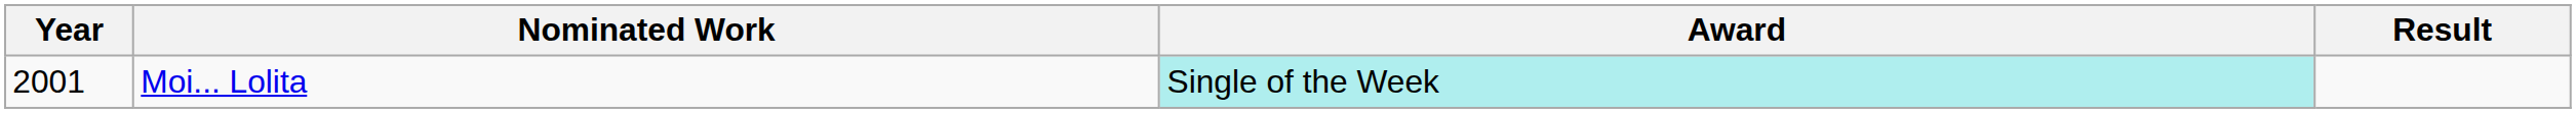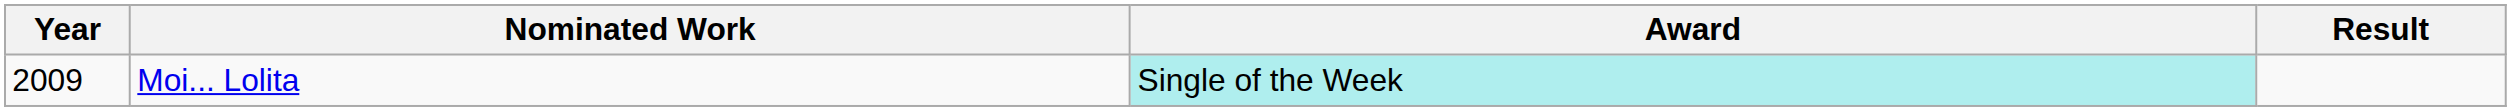 <table class="wikitable" width=100%>
 <tr>
 <th width=5%>Year</th>
 <th width=40%>Nominated Work</th>
 <th width=45%>Award</th>
 <th width=10%>Result</th>
 </tr>
 <tr>
-<td>2001</td>
+<td>2009</td>
 <td><a href='#'>Moi... Lolita</a></td>
 <td style="background: paleturquoise;">Single of the Week</td>
 <td></td>
 </tr>
 </table>
